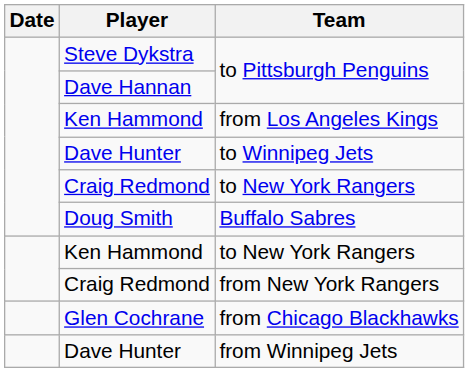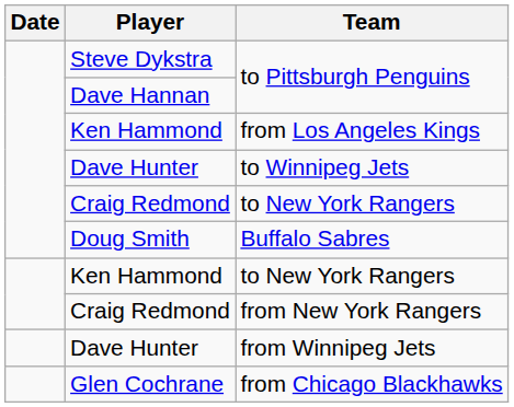 <table class="wikitable">
 <tr>
 <th>Date</th>
 <th>Player</th>
 <th>Team</th>
 </tr>
 <tr>
 <td rowspan=6></td>
 <td><a href='#'>Steve Dykstra</a></td>
 <td rowspan=2>to <a href='#'>Pittsburgh Penguins</a></td>
 </tr>
 <tr>
 <td><a href='#'>Dave Hannan</a></td>
 </tr>
 <tr>
 <td><a href='#'>Ken Hammond</a></td>
 <td>from <a href='#'>Los Angeles Kings</a></td>
 </tr>
 <tr>
 <td><a href='#'>Dave Hunter</a></td>
 <td>to <a href='#'>Winnipeg Jets</a></td>
 </tr>
 <tr>
 <td><a href='#'>Craig Redmond</a></td>
 <td>to <a href='#'>New York Rangers</a></td>
 </tr>
 <tr>
 <td><a href='#'>Doug Smith</a></td>
 <td><a href='#'>Buffalo Sabres</a></td>
 </tr>
 <tr>
 <td rowspan=2></td>
 <td>Ken Hammond</td>
 <td>to New York Rangers</td>
 </tr>
 <tr>
 <td>Craig Redmond</td>
 <td>from New York Rangers</td>
 </tr>
 <tr>
 <td></td>
+<td>Dave Hunter</td>
+<td>from Winnipeg Jets</td>
+</tr>
+<tr>
+<td></td>
 <td><a href='#'>Glen Cochrane</a></td>
 <td>from <a href='#'>Chicago Blackhawks</a></td>
 </tr>
-<tr>
-<td></td>
-<td>Dave Hunter</td>
-<td>from Winnipeg Jets</td>
-</tr>
 </table>
